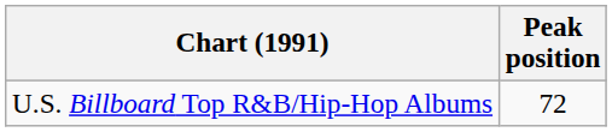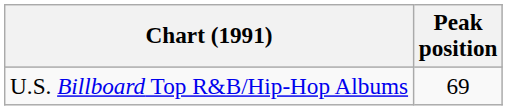 <table class="wikitable">
 <tr>
 <th align="left">Chart (1991) </th>
 <th align="left">Peak<br>position</th>
 </tr>
 <tr>
 <td align="left">U.S. <a href='#'><em>Billboard</em> Top R&B/Hip-Hop Albums</a></td>
-<td align="center">72</td>
+<td align="center">69</td>
 </tr>
 </table>
